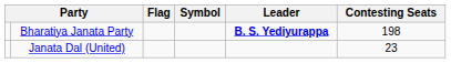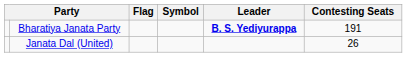 <table class="wikitable " width="50%" style="text-align:center">
 <tr>
 <th colspan="2">Party</th>
 <th>Flag</th>
 <th>Symbol</th>
 <th>Leader</th>
 <th>Contesting Seats</th>
 </tr>
 <tr>
 <td></td>
 <td><a href='#'>Bharatiya Janata Party</a></td>
 <td></td>
 <td></td>
 <td><strong><a href='#'>B. S. Yediyurappa</a></strong></td>
-<td>198</td>
+<td>191</td>
 </tr>
 <tr>
 <td></td>
 <td><a href='#'>Janata Dal (United)</a></td>
 <td></td>
 <td></td>
 <td></td>
-<td>23</td>
+<td>26</td>
 </tr>
 </table>
